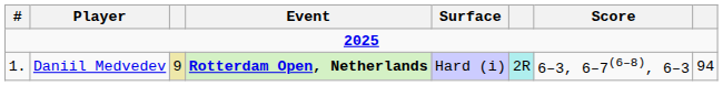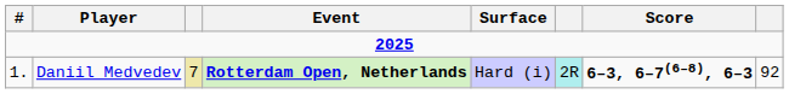 <table class="wikitable sortable">
 <tr>
 <th>#</th>
 <th>Player</th>
 <th></th>
 <th>Event</th>
 <th>Surface</th>
 <th class="unsortable"></th>
 <th class="unsortable">Score</th>
 <th></th>
 </tr>
 <tr>
 <td colspan="9" style="text-align:center"><strong><a href='#'>2025</a></strong></td>
 </tr>
 <tr>
 <td>1.</td>
 <td> <a href='#'>Daniil Medvedev</a></td>
-<td bgcolor=eee8aa>9</td>
+<td bgcolor=eee8aa>7</td>
 <td align=center bgcolor=d4f1c5><strong><a href='#'>Rotterdam Open</a>, Netherlands</strong></td>
 <td bgcolor=ccccff>Hard (i)</td>
 <td bgcolor=afeeee>2R</td>
-<td>6–3, 6–7<sup>(6–8)</sup>, 6–3</td>
-<td align=center>94</td>
+<td><strong>6–3, 6–7<sup>(6–8)</sup>, 6–3</strong></td>
+<td align=center>92</td>
 </tr>
 </table>
